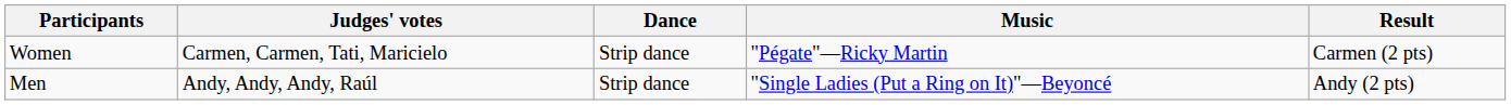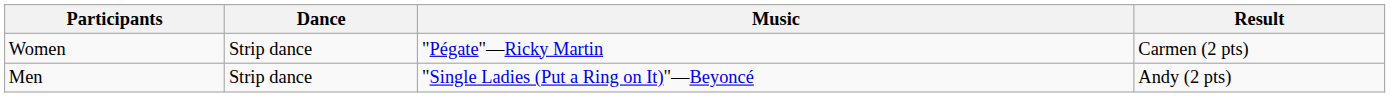 <table class="wikitable sortable" style="width: 95%;">
 <tr>
 <th>Participants</th>
-<th>Judges' votes</th>
 <th>Dance</th>
 <th>Music</th>
 <th>Result</th>
 </tr>
 <tr>
 <td>Women</td>
-<td>Carmen, Carmen, Tati, Maricielo</td>
 <td>Strip dance</td>
 <td>"<a href='#'>Pégate</a>"—<a href='#'>Ricky Martin</a></td>
 <td>Carmen (2 pts)</td>
 </tr>
 <tr>
 <td>Men</td>
-<td>Andy, Andy, Andy, Raúl</td>
 <td>Strip dance</td>
 <td>"<a href='#'>Single Ladies (Put a Ring on It)</a>"—<a href='#'>Beyoncé</a></td>
 <td>Andy (2 pts)</td>
 </tr>
 </table>
